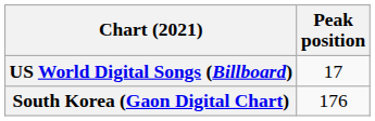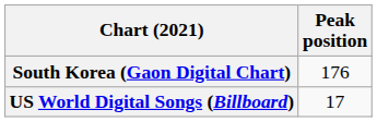 <table class="wikitable plainrowheaders" style="text-align:center">
 <tr>
 <th scope="col">Chart (2021)</th>
 <th scope="col">Peak<br>position</th>
 </tr>
 <tr>
+<th scope="row">South Korea (<a href='#'>Gaon Digital Chart</a>)</th>
+<td>176</td>
+</tr>
+<tr>
 <th scope="row">US <a href='#'>World Digital Songs</a> (<em><a href='#'>Billboard</a></em>)</th>
 <td>17</td>
 </tr>
-<tr>
-<th scope="row">South Korea (<a href='#'>Gaon Digital Chart</a>)</th>
-<td>176</td>
-</tr>
 </table>
